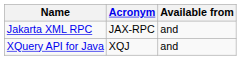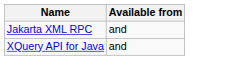 <table class="wikitable">
 <tr>
 <th>Name</th>
-<th><a href='#'>Acronym</a></th>
 <th>Available from</th>
 </tr>
 <tr>
 <td><a href='#'>Jakarta XML RPC</a></td>
-<td>JAX-RPC</td>
 <td> and </td>
 </tr>
 <tr>
 <td><a href='#'>XQuery API for Java</a></td>
-<td>XQJ</td>
 <td> and </td>
 </tr>
 </table>
